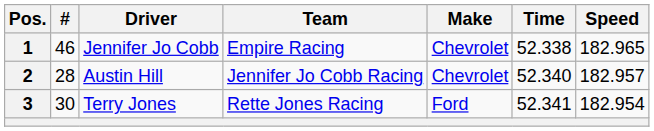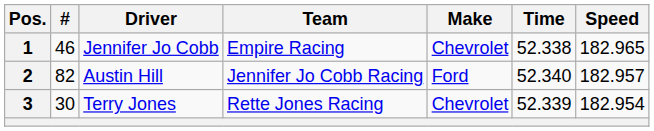 <table class="wikitable" style="font-size:95%">
 <tr>
 <th>Pos.</th>
 <th>#</th>
 <th>Driver</th>
 <th>Team</th>
 <th>Make</th>
 <th>Time</th>
 <th>Speed</th>
 </tr>
 <tr>
 <th>1</th>
 <td>46</td>
 <td><a href='#'>Jennifer Jo Cobb</a></td>
 <td><a href='#'>Empire Racing</a></td>
 <td><a href='#'>Chevrolet</a></td>
 <td>52.338</td>
 <td>182.965</td>
 </tr>
 <tr>
 <th>2</th>
-<td>28</td>
+<td>82</td>
 <td><a href='#'>Austin Hill</a></td>
 <td><a href='#'>Jennifer Jo Cobb Racing</a></td>
-<td><a href='#'>Chevrolet</a></td>
+<td><a href='#'>Ford</a></td>
 <td>52.340</td>
 <td>182.957</td>
 </tr>
 <tr>
 <th>3</th>
 <td>30</td>
 <td><a href='#'>Terry Jones</a></td>
 <td><a href='#'>Rette Jones Racing</a></td>
-<td><a href='#'>Ford</a></td>
-<td>52.341</td>
+<td><a href='#'>Chevrolet</a></td>
+<td>52.339</td>
 <td>182.954</td>
 </tr>
 <tr>
 <th colspan="7"></th>
 </tr>
 </table>
